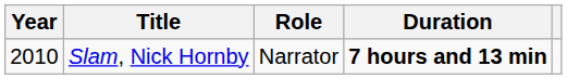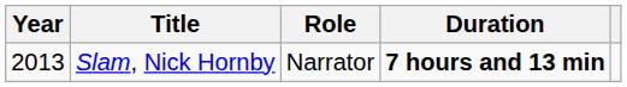 <table class="wikitable sortable">
 <tr>
 <th>Year</th>
 <th>Title</th>
 <th>Role</th>
 <th>Duration</th>
 <th></th>
 </tr>
 <tr>
-<td>2010</td>
+<td>2013</td>
 <td><a href='#'><em>Slam</em></a>, <a href='#'>Nick Hornby</a></td>
 <td>Narrator</td>
 <td><strong>7 hours and 13 min</strong></td>
 <td></td>
 </tr>
 </table>
